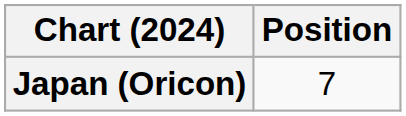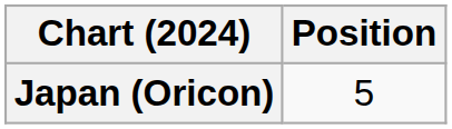 <table class="wikitable plainrowheaders" style="text-align:center">
 <tr>
 <th scope="col">Chart (2024)</th>
 <th scope="col">Position</th>
 </tr>
 <tr>
 <th scope="row">Japan (Oricon)</th>
-<td>7</td>
+<td>5</td>
 </tr>
 </table>
